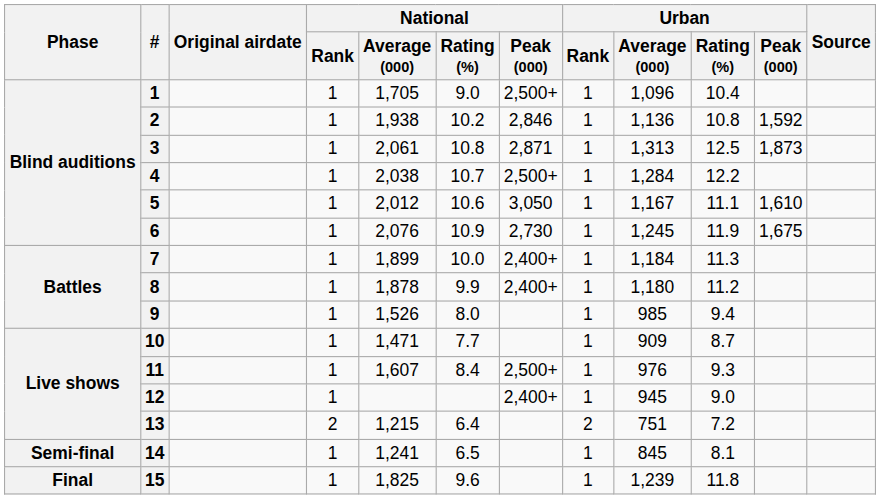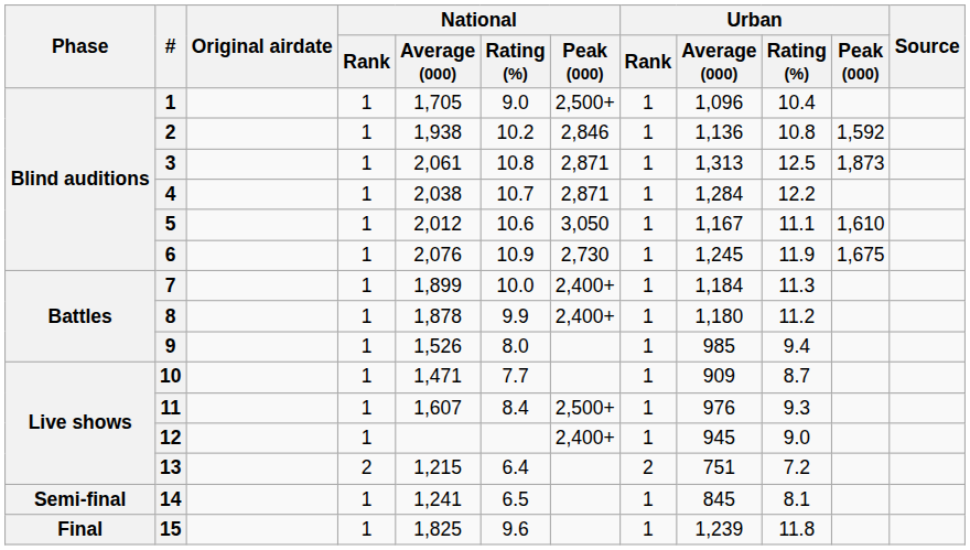 <table class="wikitable" style="text-align:center;width:100%;max-width:800px">
 <tr>
 <th rowspan="2">Phase</th>
 <th rowspan="2">#</th>
 <th rowspan="2">Original airdate</th>
 <th colspan="4">National</th>
 <th colspan="4">Urban</th>
 <th rowspan="2">Source</th>
 </tr>
 <tr>
 <th>Rank</th>
 <th>Average<br><small>(000)</small></th>
 <th>Rating<br><small>(%)</small></th>
 <th>Peak<br><small>(000)</small></th>
 <th>Rank</th>
 <th>Average<br><small>(000)</small></th>
 <th>Rating<br><small>(%)</small></th>
 <th>Peak<br><small>(000)</small></th>
 </tr>
 <tr>
 <th rowspan="6">Blind auditions</th>
 <th>1</th>
 <td></td>
 <td>1</td>
 <td>1,705</td>
 <td>9.0</td>
 <td>2,500+</td>
 <td>1</td>
 <td>1,096</td>
 <td>10.4</td>
 <td></td>
 <td></td>
 </tr>
 <tr>
 <th>2</th>
 <td></td>
 <td>1</td>
 <td>1,938</td>
 <td>10.2</td>
 <td>2,846</td>
 <td>1</td>
 <td>1,136</td>
 <td>10.8</td>
 <td>1,592</td>
 <td></td>
 </tr>
 <tr>
 <th>3</th>
 <td></td>
 <td>1</td>
 <td>2,061</td>
 <td>10.8</td>
 <td>2,871</td>
 <td>1</td>
 <td>1,313</td>
 <td>12.5</td>
 <td>1,873</td>
 <td style="text-align: center"></td>
 </tr>
 <tr>
 <th>4</th>
 <td></td>
 <td>1</td>
 <td>2,038</td>
 <td>10.7</td>
-<td>2,500+</td>
+<td>2,871</td>
 <td>1</td>
 <td>1,284</td>
 <td>12.2</td>
 <td></td>
 <td></td>
 </tr>
 <tr>
 <th>5</th>
 <td></td>
 <td>1</td>
 <td>2,012</td>
 <td>10.6</td>
 <td>3,050</td>
 <td>1</td>
 <td>1,167</td>
 <td>11.1</td>
 <td>1,610</td>
 <td></td>
 </tr>
 <tr>
 <th>6</th>
 <td></td>
 <td>1</td>
 <td>2,076</td>
 <td>10.9</td>
 <td>2,730</td>
 <td>1</td>
 <td>1,245</td>
 <td>11.9</td>
 <td>1,675</td>
 <td></td>
 </tr>
 <tr>
 <th rowspan="3">Battles</th>
 <th>7</th>
 <td></td>
 <td>1</td>
 <td>1,899</td>
 <td>10.0</td>
 <td>2,400+</td>
 <td>1</td>
 <td>1,184</td>
 <td>11.3</td>
 <td></td>
 <td></td>
 </tr>
 <tr>
 <th>8</th>
 <td></td>
 <td>1</td>
 <td>1,878</td>
 <td>9.9</td>
 <td>2,400+</td>
 <td>1</td>
 <td>1,180</td>
 <td>11.2</td>
 <td></td>
 <td></td>
 </tr>
 <tr>
 <th>9</th>
 <td></td>
 <td>1</td>
 <td>1,526</td>
 <td>8.0</td>
 <td></td>
 <td>1</td>
 <td>985</td>
 <td>9.4</td>
 <td></td>
 <td></td>
 </tr>
 <tr>
 <th rowspan="4">Live shows</th>
 <th>10</th>
 <td></td>
 <td>1</td>
 <td>1,471</td>
 <td>7.7</td>
 <td></td>
 <td>1</td>
 <td>909</td>
 <td>8.7</td>
 <td></td>
 <td></td>
 </tr>
 <tr>
 <th>11</th>
 <td></td>
 <td>1</td>
 <td>1,607</td>
 <td>8.4</td>
 <td>2,500+</td>
 <td>1</td>
 <td>976</td>
 <td>9.3</td>
 <td></td>
 <td></td>
 </tr>
 <tr>
 <th>12</th>
 <td></td>
 <td>1</td>
 <td></td>
 <td></td>
 <td>2,400+</td>
 <td>1</td>
 <td>945</td>
 <td>9.0</td>
 <td></td>
 <td></td>
 </tr>
 <tr>
 <th>13</th>
 <td></td>
 <td>2</td>
 <td>1,215</td>
 <td>6.4</td>
 <td></td>
 <td>2</td>
 <td>751</td>
 <td>7.2</td>
 <td></td>
 <td></td>
 </tr>
 <tr>
 <th>Semi-final</th>
 <th>14</th>
 <td></td>
 <td>1</td>
 <td>1,241</td>
 <td>6.5</td>
 <td></td>
 <td>1</td>
 <td>845</td>
 <td>8.1</td>
 <td></td>
 <td></td>
 </tr>
 <tr>
 <th>Final</th>
 <th>15</th>
 <td></td>
 <td>1</td>
 <td>1,825</td>
 <td>9.6</td>
 <td></td>
 <td>1</td>
 <td>1,239</td>
 <td>11.8</td>
 <td></td>
 <td></td>
 </tr>
 </table>
